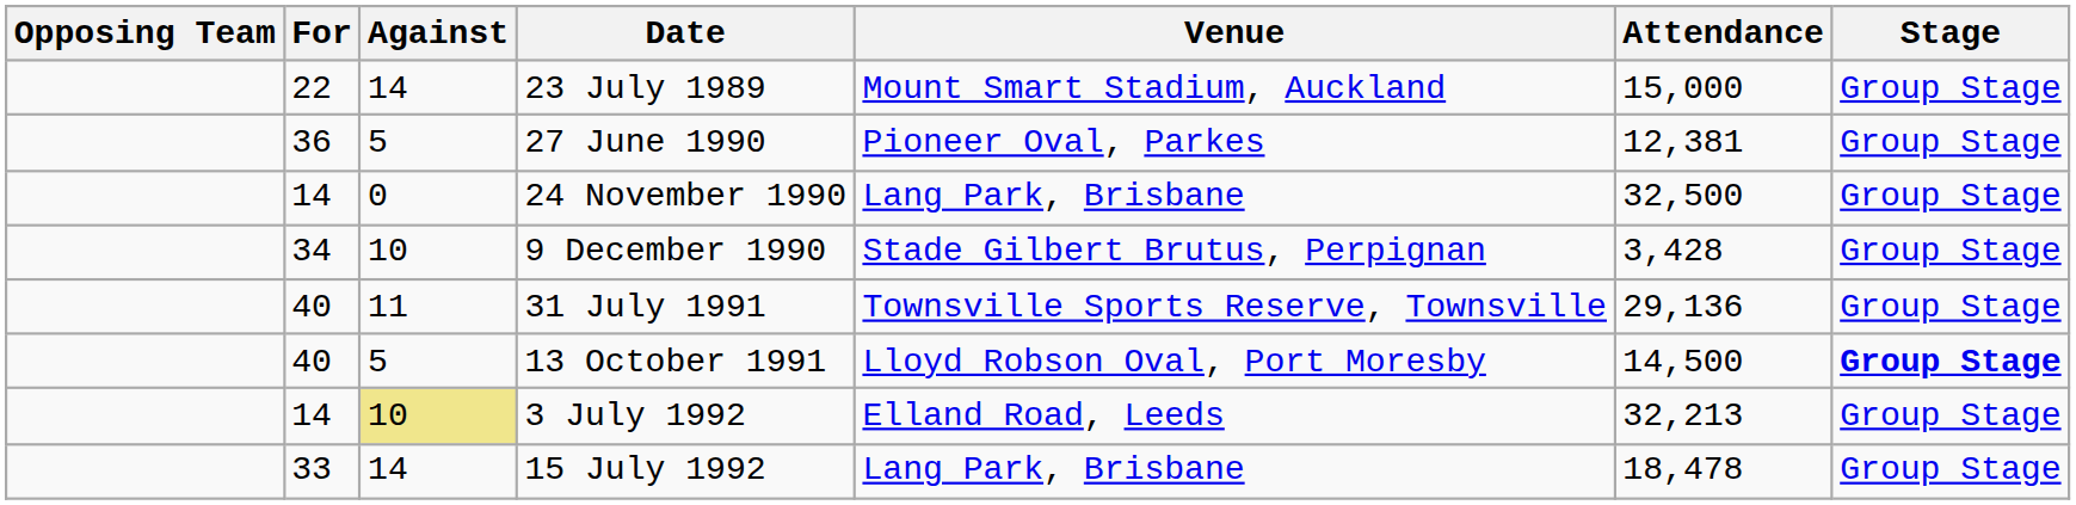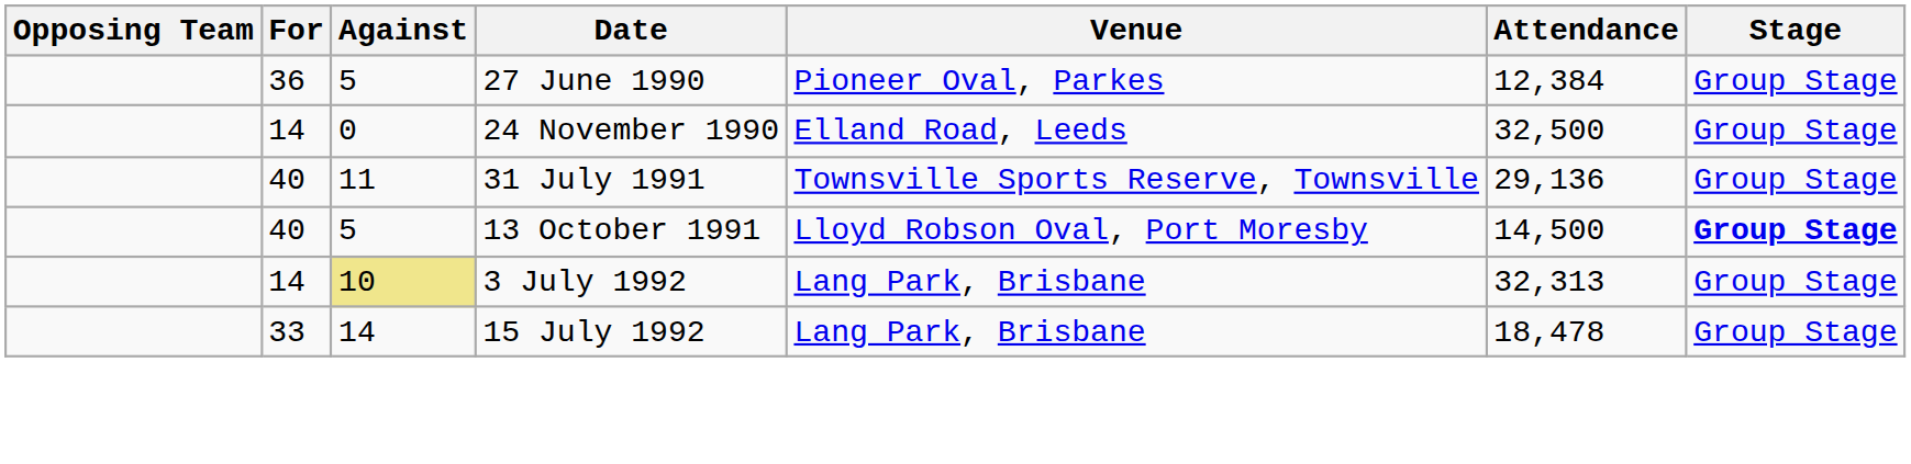 <table class="wikitable">
 <tr>
 <th>Opposing Team</th>
 <th>For</th>
 <th>Against</th>
 <th>Date</th>
 <th>Venue</th>
 <th>Attendance</th>
 <th>Stage</th>
 </tr>
 <tr>
 <td></td>
-<td>22</td>
-<td>14</td>
-<td>23 July 1989</td>
-<td><a href='#'>Mount Smart Stadium</a>, <a href='#'>Auckland</a></td>
-<td>15,000</td>
-<td><a href='#'>Group Stage</a></td>
-</tr>
-<tr>
-<td></td>
 <td>36</td>
 <td>5</td>
 <td>27 June 1990</td>
 <td><a href='#'>Pioneer Oval</a>, <a href='#'>Parkes</a></td>
-<td>12,381</td>
+<td>12,384</td>
 <td><a href='#'>Group Stage</a></td>
 </tr>
 <tr>
 <td></td>
 <td>14</td>
 <td>0</td>
 <td>24 November 1990</td>
-<td><a href='#'>Lang Park</a>, <a href='#'>Brisbane</a></td>
+<td><a href='#'>Elland Road</a>, <a href='#'>Leeds</a></td>
 <td>32,500</td>
-<td><a href='#'>Group Stage</a></td>
-</tr>
-<tr>
-<td></td>
-<td>34</td>
-<td>10</td>
-<td>9 December 1990</td>
-<td><a href='#'>Stade Gilbert Brutus</a>, <a href='#'>Perpignan</a></td>
-<td>3,428</td>
 <td><a href='#'>Group Stage</a></td>
 </tr>
 <tr>
 <td></td>
 <td>40</td>
 <td>11</td>
 <td>31 July 1991</td>
 <td><a href='#'>Townsville Sports Reserve</a>, <a href='#'>Townsville</a></td>
 <td>29,136</td>
 <td><a href='#'>Group Stage</a></td>
 </tr>
 <tr>
 <td></td>
 <td>40</td>
 <td>5</td>
 <td>13 October 1991</td>
 <td><a href='#'>Lloyd Robson Oval</a>, <a href='#'>Port Moresby</a></td>
 <td>14,500</td>
 <td><strong><a href='#'>Group Stage</a></strong></td>
 </tr>
 <tr>
 <td></td>
 <td>14</td>
 <td style="background: khaki;">10</td>
 <td>3 July 1992</td>
-<td><a href='#'>Elland Road</a>, <a href='#'>Leeds</a></td>
-<td>32,213</td>
+<td><a href='#'>Lang Park</a>, <a href='#'>Brisbane</a></td>
+<td>32,313</td>
 <td><a href='#'>Group Stage</a></td>
 </tr>
 <tr>
 <td></td>
 <td>33</td>
 <td>14</td>
 <td>15 July 1992</td>
 <td><a href='#'>Lang Park</a>, <a href='#'>Brisbane</a></td>
 <td>18,478</td>
 <td><a href='#'>Group Stage</a></td>
 </tr>
 </table>
